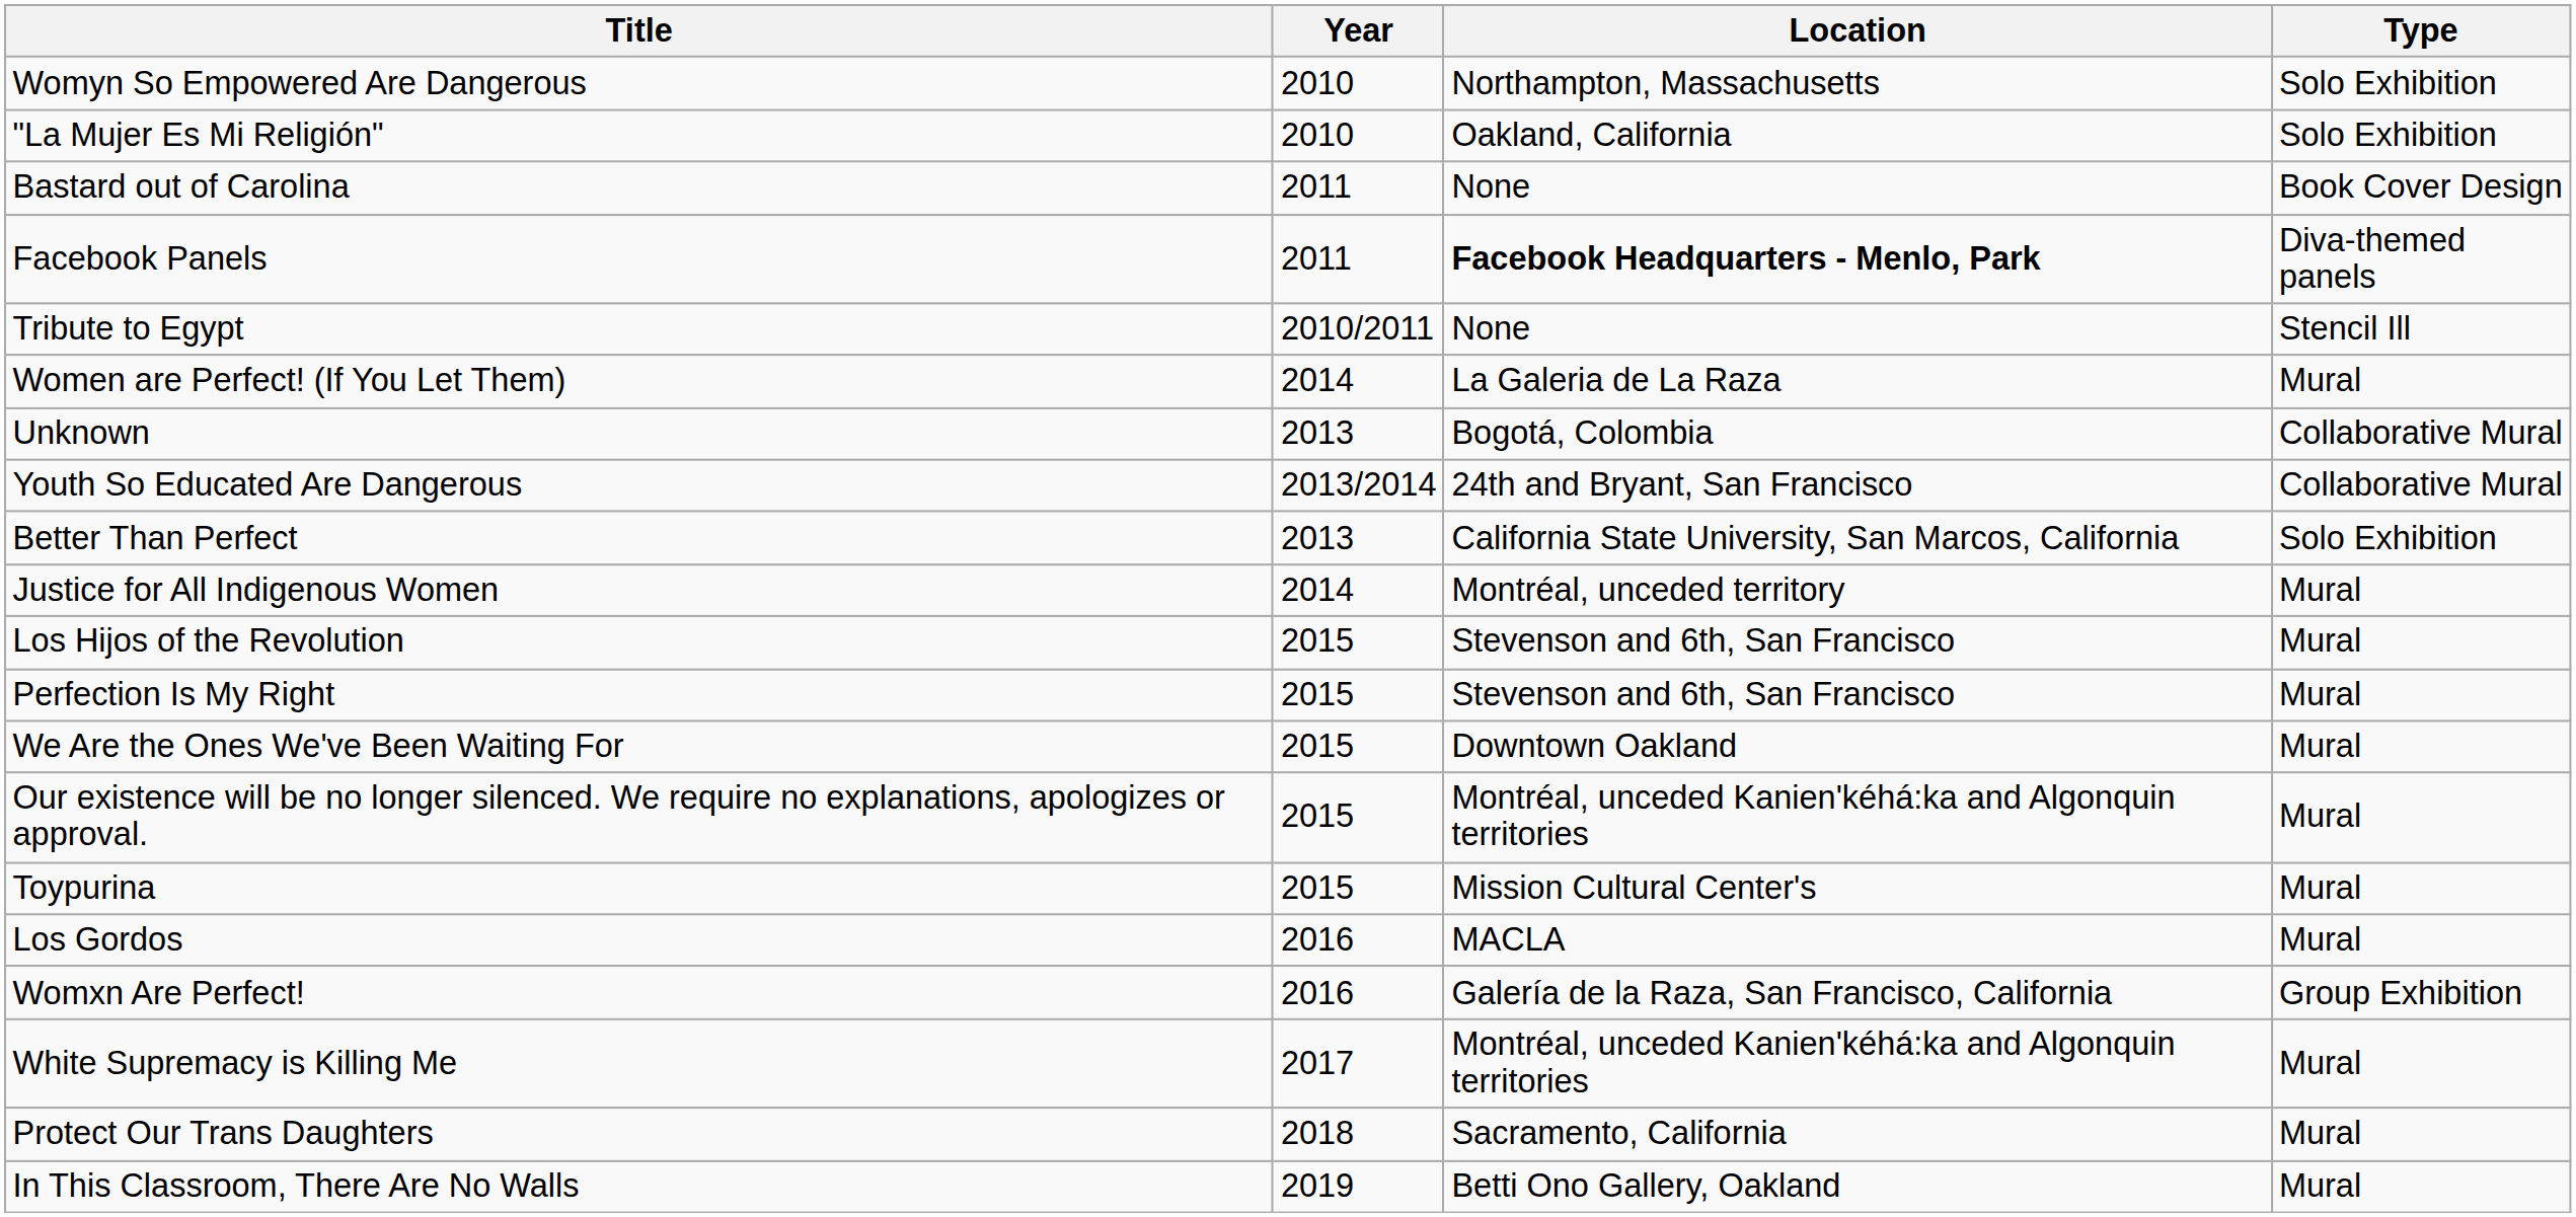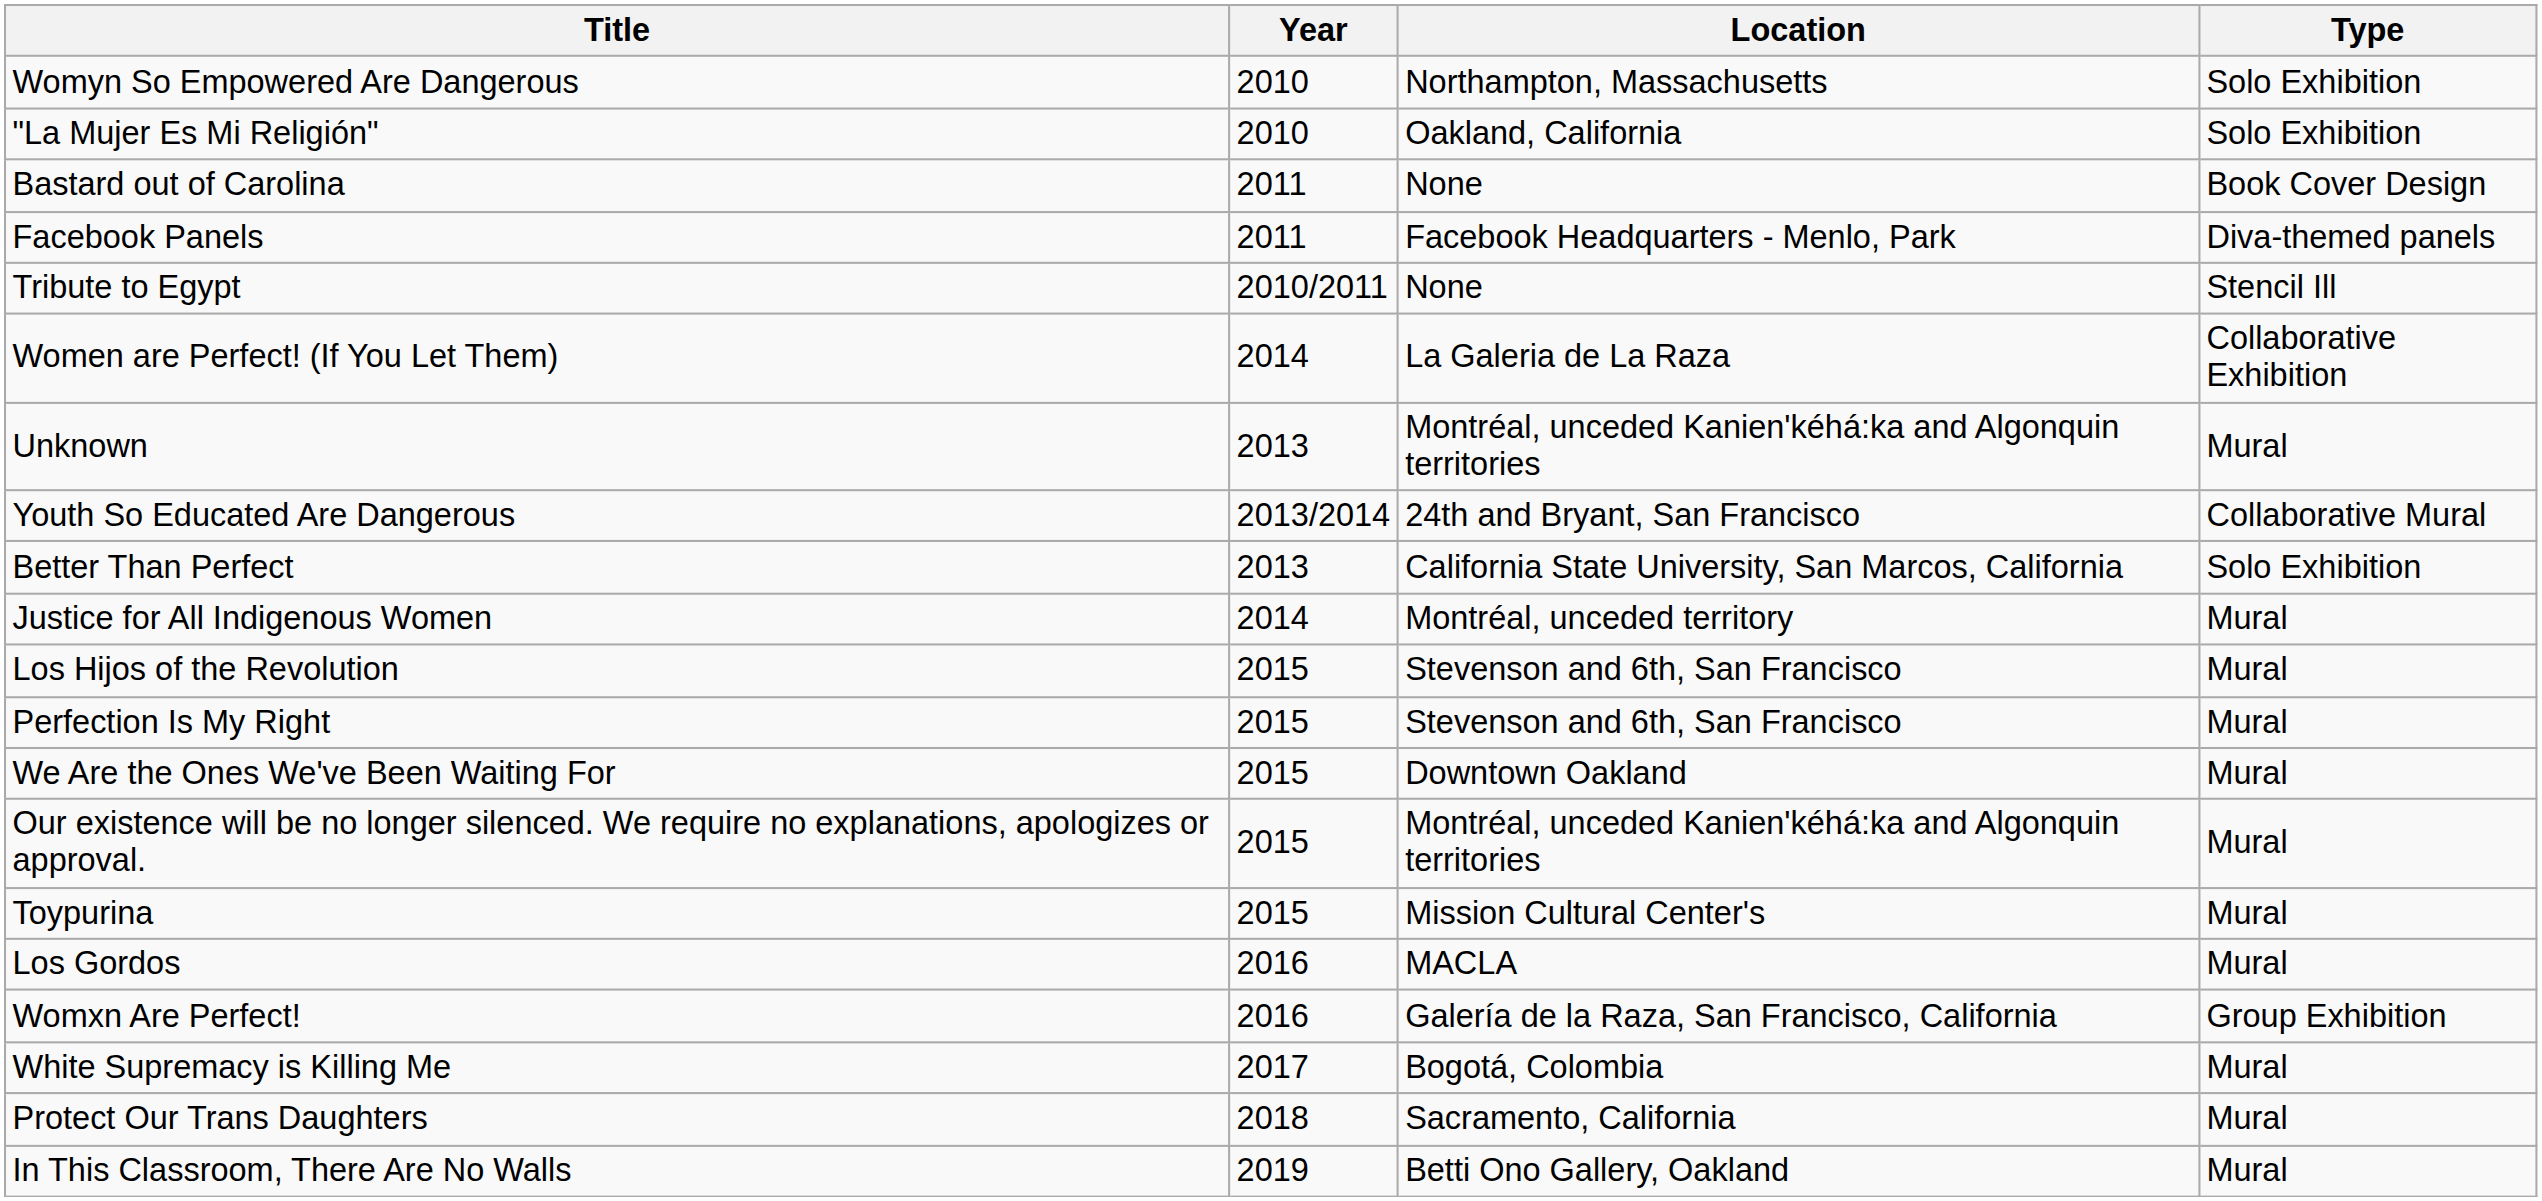 <table class="wikitable">
 <tr>
 <th>Title</th>
 <th>Year</th>
 <th>Location</th>
 <th>Type</th>
 </tr>
 <tr>
 <td>Womyn So Empowered Are Dangerous</td>
 <td>2010</td>
 <td>Northampton, Massachusetts</td>
 <td>Solo Exhibition</td>
 </tr>
 <tr>
 <td>"La Mujer Es Mi Religión"</td>
 <td>2010</td>
 <td>Oakland, California</td>
 <td>Solo Exhibition</td>
 </tr>
 <tr>
 <td>Bastard out of Carolina</td>
 <td>2011</td>
 <td>None</td>
 <td>Book Cover Design</td>
 </tr>
 <tr>
 <td>Facebook Panels</td>
 <td>2011</td>
-<td><strong>Facebook Headquarters - Menlo, Park</strong></td>
+<td>Facebook Headquarters - Menlo, Park</td>
 <td>Diva-themed panels</td>
 </tr>
 <tr>
 <td>Tribute to Egypt</td>
 <td>2010/2011</td>
 <td>None</td>
 <td>Stencil Ill</td>
 </tr>
 <tr>
 <td>Women are Perfect! (If You Let Them)</td>
 <td>2014</td>
 <td>La Galeria de La Raza</td>
-<td>Mural</td>
+<td>Collaborative Exhibition</td>
 </tr>
 <tr>
 <td>Unknown</td>
 <td>2013</td>
-<td>Bogotá, Colombia</td>
-<td>Collaborative Mural</td>
+<td>Montréal, unceded Kanien'kéhá:ka and Algonquin territories</td>
+<td>Mural</td>
 </tr>
 <tr>
 <td>Youth So Educated Are Dangerous</td>
 <td>2013/2014</td>
 <td>24th and Bryant, San Francisco</td>
 <td>Collaborative Mural</td>
 </tr>
 <tr>
 <td>Better Than Perfect</td>
 <td>2013</td>
 <td>California State University, San Marcos, California</td>
 <td>Solo Exhibition</td>
 </tr>
 <tr>
 <td>Justice for All Indigenous Women</td>
 <td>2014</td>
 <td>Montréal, unceded territory</td>
 <td>Mural</td>
 </tr>
 <tr>
 <td>Los Hijos of the Revolution</td>
 <td>2015</td>
 <td>Stevenson and 6th, San Francisco</td>
 <td>Mural</td>
 </tr>
 <tr>
 <td>Perfection Is My Right</td>
 <td>2015</td>
 <td>Stevenson and 6th, San Francisco</td>
 <td>Mural</td>
 </tr>
 <tr>
 <td>We Are the Ones We've Been Waiting For</td>
 <td>2015</td>
 <td>Downtown Oakland</td>
 <td>Mural</td>
 </tr>
 <tr>
 <td>Our existence will be no longer silenced. We require no explanations, apologizes or approval.</td>
 <td>2015</td>
 <td>Montréal, unceded Kanien'kéhá:ka and Algonquin territories</td>
 <td>Mural</td>
 </tr>
 <tr>
 <td>Toypurina</td>
 <td>2015</td>
 <td>Mission Cultural Center's</td>
 <td>Mural</td>
 </tr>
 <tr>
 <td>Los Gordos</td>
 <td>2016</td>
 <td>MACLA</td>
 <td>Mural</td>
 </tr>
 <tr>
 <td>Womxn Are Perfect!</td>
 <td>2016</td>
 <td>Galería de la Raza, San Francisco, California</td>
 <td>Group Exhibition</td>
 </tr>
 <tr>
 <td>White Supremacy is Killing Me</td>
 <td>2017</td>
-<td>Montréal, unceded Kanien'kéhá:ka and Algonquin territories</td>
+<td>Bogotá, Colombia</td>
 <td>Mural</td>
 </tr>
 <tr>
 <td>Protect Our Trans Daughters</td>
 <td>2018</td>
 <td>Sacramento, California</td>
 <td>Mural</td>
 </tr>
 <tr>
 <td>In This Classroom, There Are No Walls</td>
 <td>2019</td>
 <td>Betti Ono Gallery, Oakland</td>
 <td>Mural</td>
 </tr>
 </table>
